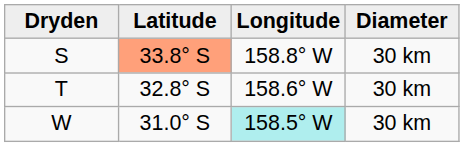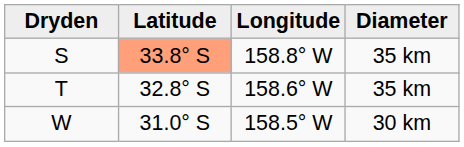 <table class="wikitable">
 <tr>
 <th width="25%" style="background:#eeeeee;">Dryden</th>
 <th width="25%" style="background:#eeeeee;">Latitude</th>
 <th width="25%" style="background:#eeeeee;">Longitude</th>
 <th width="25%" style="background:#eeeeee;">Diameter</th>
 </tr>
 <tr>
 <td align="center">S</td>
 <td align="center" style="background: lightsalmon;">33.8° S</td>
 <td align="center">158.8° W</td>
-<td align="center">30 km</td>
+<td align="center">35 km</td>
 </tr>
 <tr>
 <td align="center">T</td>
 <td align="center">32.8° S</td>
 <td align="center">158.6° W</td>
-<td align="center">30 km</td>
+<td align="center">35 km</td>
 </tr>
 <tr>
 <td align="center">W</td>
 <td align="center">31.0° S</td>
-<td align="center" style="background: paleturquoise;">158.5° W</td>
+<td align="center">158.5° W</td>
 <td align="center">30 km</td>
 </tr>
 </table>
